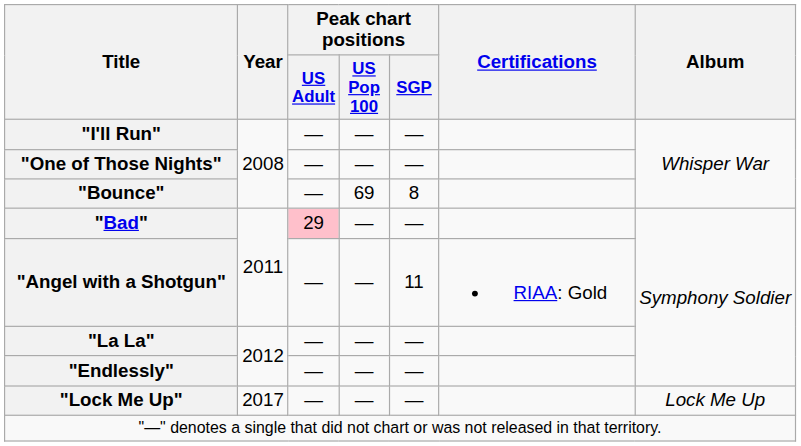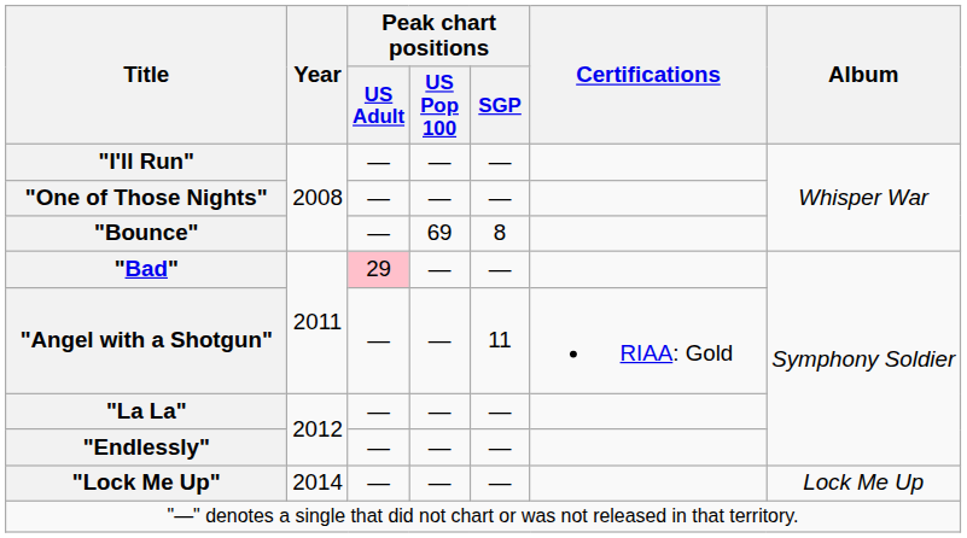 <table class="wikitable plainrowheaders" style="text-align:center;">
 <tr>
 <th scope="col" rowspan="2" style="width:12em;">Title</th>
 <th scope="col" rowspan="2">Year</th>
 <th scope="col" colspan="3">Peak chart positions</th>
 <th scope="col" rowspan="2" style="width:10em;"><a href='#'>Certifications</a></th>
 <th scope="col" rowspan="2">Album</th>
 </tr>
 <tr>
 <th scope="col" style="width:2.5em;font-size:90%;"><a href='#'>US<br>Adult</a><br></th>
 <th scope="col" style="width:2.5em;font-size:90%;"><a href='#'>US<br>Pop 100</a><br></th>
 <th scope="col" style="width:2.5em;font-size:90%;"><a href='#'>SGP</a><br></th>
 </tr>
 <tr>
 <th scope="row">"I'll Run"</th>
 <td rowspan="3">2008</td>
 <td>—</td>
 <td>—</td>
 <td>—</td>
 <td></td>
 <td rowspan="3"><em>Whisper War</em></td>
 </tr>
 <tr>
 <th scope="row">"One of Those Nights"</th>
 <td>—</td>
 <td>—</td>
 <td>—</td>
 <td></td>
 </tr>
 <tr>
 <th scope="row">"Bounce"</th>
 <td>—</td>
 <td>69</td>
 <td>8</td>
 <td></td>
 </tr>
 <tr>
 <th scope="row">"<a href='#'>Bad</a>"</th>
 <td rowspan="2">2011</td>
 <td style="background: pink;">29</td>
 <td>—</td>
 <td>—</td>
 <td></td>
 <td rowspan="4"><em>Symphony Soldier</em></td>
 </tr>
 <tr>
 <th scope="row">"Angel with a Shotgun"</th>
 <td>—</td>
 <td>—</td>
 <td>11</td>
 <td><br><ul><li><a href='#'>RIAA</a>: Gold</li></ul></td>
 </tr>
 <tr>
 <th scope="row">"La La"</th>
 <td rowspan="2">2012</td>
 <td>—</td>
 <td>—</td>
 <td>—</td>
 <td></td>
 </tr>
 <tr>
 <th scope="row">"Endlessly"</th>
 <td>—</td>
 <td>—</td>
 <td>—</td>
 <td></td>
 </tr>
 <tr>
 <th scope="row">"Lock Me Up"</th>
-<td>2017</td>
+<td>2014</td>
 <td>—</td>
 <td>—</td>
 <td>—</td>
 <td></td>
 <td><em>Lock Me Up</em></td>
 </tr>
 <tr>
 <td colspan="12" style="font-size:85%">"—" denotes a single that did not chart or was not released in that territory.</td>
 </tr>
 </table>
